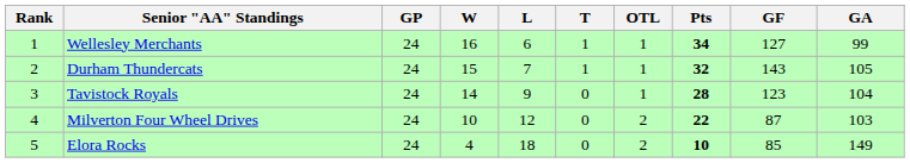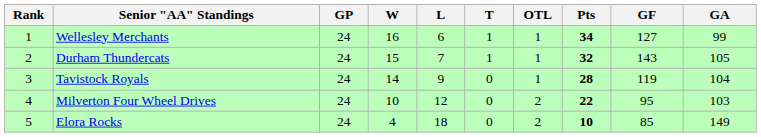 <table class="wikitable" style="text-align:center" width:50em">
 <tr>
 <th bgcolor="#DDDDFF" width="5%">Rank</th>
 <th bgcolor="#DDDDFF" width="27.5%">Senior "AA" Standings</th>
 <th bgcolor="#DDDDFF" width="5%">GP</th>
 <th bgcolor="#DDDDFF" width="5%">W</th>
 <th bgcolor="#DDDDFF" width="5%">L</th>
 <th bgcolor="#DDDDFF" width="5%">T</th>
 <th bgcolor="#DDDDFF" width="5%">OTL</th>
 <th bgcolor="#DDDDFF" width="5%">Pts</th>
 <th bgcolor="#DDDDFF" width="7.5%">GF</th>
 <th bgcolor="#DDDDFF" width="7.5%">GA</th>
 </tr>
 <tr bgcolor="#bbffbb">
 <td>1</td>
 <td align=left><a href='#'>Wellesley Merchants</a></td>
 <td>24</td>
 <td>16</td>
 <td>6</td>
 <td>1</td>
 <td>1</td>
 <td><strong>34</strong></td>
 <td>127</td>
 <td>99</td>
 </tr>
 <tr bgcolor="#bbffbb">
 <td>2</td>
 <td align=left><a href='#'>Durham Thundercats</a></td>
 <td>24</td>
 <td>15</td>
 <td>7</td>
 <td>1</td>
 <td>1</td>
 <td><strong>32</strong></td>
 <td>143</td>
 <td>105</td>
 </tr>
 <tr bgcolor="#bbffbb">
 <td>3</td>
 <td align=left><a href='#'>Tavistock Royals</a></td>
 <td>24</td>
 <td>14</td>
 <td>9</td>
 <td>0</td>
 <td>1</td>
 <td><strong>28</strong></td>
-<td>123</td>
+<td>119</td>
 <td>104</td>
 </tr>
 <tr bgcolor="#bbffbb">
 <td>4</td>
 <td align=left><a href='#'>Milverton Four Wheel Drives</a></td>
 <td>24</td>
 <td>10</td>
 <td>12</td>
 <td>0</td>
 <td>2</td>
 <td><strong>22</strong></td>
-<td>87</td>
+<td>95</td>
 <td>103</td>
 </tr>
 <tr bgcolor="#bbffbb">
 <td>5</td>
 <td align=left><a href='#'>Elora Rocks</a></td>
 <td>24</td>
 <td>4</td>
 <td>18</td>
 <td>0</td>
 <td>2</td>
 <td><strong>10</strong></td>
 <td>85</td>
 <td>149</td>
 </tr>
 </table>
